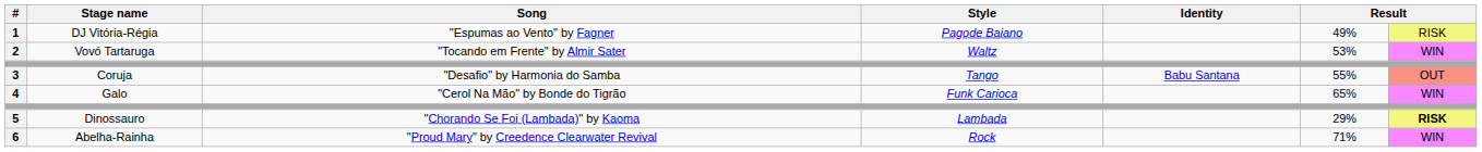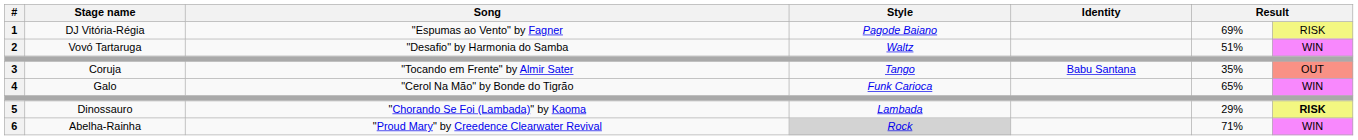 <table class="wikitable plainrowheaders" style="text-align:center; width:100%;">
 <tr>
 <th width="01%">#</th>
 <th width="08%">Stage name</th>
 <th width="30%">Song</th>
 <th width="11%">Style</th>
 <th width="09%">Identity</th>
 <th width="08%" colspan=2>Result</th>
 </tr>
 <tr>
 <th>1</th>
 <td>DJ Vitória-Régia</td>
 <td>"Espumas ao Vento" by <a href='#'>Fagner</a></td>
 <td><em><a href='#'>Pagode Baiano</a></em></td>
 <td></td>
-<td width="4%">49%</td>
+<td width="4%">69%</td>
 <td width="4%" bgcolor="#F3F781">RISK</td>
 </tr>
 <tr>
 <th>2</th>
 <td>Vovó Tartaruga</td>
-<td>"Tocando em Frente" by <a href='#'>Almir Sater</a></td>
+<td>"Desafio" by Harmonia do Samba</td>
 <td><em><a href='#'>Waltz</a></em></td>
 <td></td>
-<td>53%</td>
+<td>51%</td>
 <td bgcolor="#F888FD">WIN</td>
 </tr>
 <tr>
 <td colspan="7" bgcolor="#A9A9A9"></td>
 </tr>
 <tr>
 <th>3</th>
 <td>Coruja</td>
-<td>"Desafio" by Harmonia do Samba</td>
+<td>"Tocando em Frente" by <a href='#'>Almir Sater</a></td>
 <td><em><a href='#'>Tango</a></em></td>
 <td><a href='#'>Babu Santana</a></td>
-<td>55%</td>
+<td>35%</td>
 <td bgcolor=#F99185>OUT</td>
 </tr>
 <tr>
 <th>4</th>
 <td>Galo</td>
 <td>"Cerol Na Mão" by Bonde do Tigrão</td>
 <td><em><a href='#'>Funk Carioca</a></em></td>
 <td></td>
 <td>65%</td>
 <td bgcolor="#F888FD">WIN</td>
 </tr>
 <tr>
 <td colspan="7" bgcolor="#A9A9A9"></td>
 </tr>
 <tr>
 <th>5</th>
 <td>Dinossauro</td>
 <td>"<a href='#'>Chorando Se Foi (Lambada)</a>" by <a href='#'>Kaoma</a></td>
 <td><em><a href='#'>Lambada</a></em></td>
 <td></td>
 <td>29%</td>
 <td bgcolor="#F3F781"><strong>RISK</strong></td>
 </tr>
 <tr>
 <th>6</th>
 <td>Abelha-Rainha</td>
 <td>"<a href='#'>Proud Mary</a>" by <a href='#'>Creedence Clearwater Revival</a></td>
-<td><em><a href='#'>Rock</a></em></td>
+<td style="background: lightgrey;"><em><a href='#'>Rock</a></em></td>
 <td></td>
 <td>71%</td>
 <td bgcolor="#F888FD">WIN</td>
 </tr>
 </table>
